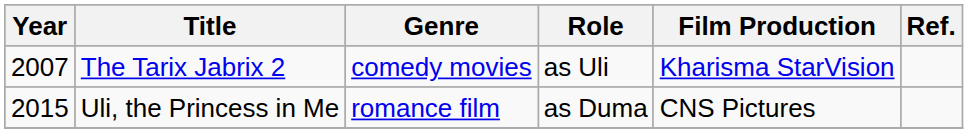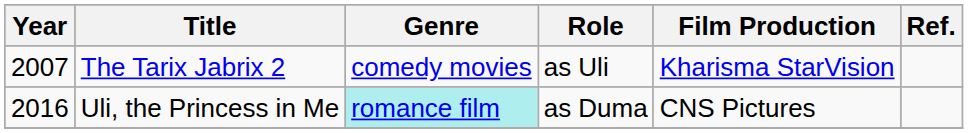 <table class="wikitable" style="font-size: 95%;">
 <tr>
 <th>Year</th>
 <th>Title</th>
 <th>Genre</th>
 <th>Role</th>
 <th>Film Production</th>
 <th>Ref.</th>
 </tr>
 <tr>
 <td>2007</td>
 <td><a href='#'>The Tarix Jabrix 2</a></td>
 <td><a href='#'>comedy movies</a></td>
 <td>as Uli</td>
 <td><a href='#'>Kharisma StarVision</a></td>
 <td></td>
 </tr>
 <tr>
-<td>2015</td>
+<td>2016</td>
 <td>Uli, the Princess in Me</td>
-<td><a href='#'>romance film</a></td>
+<td style="background: paleturquoise;"><a href='#'>romance film</a></td>
 <td>as Duma</td>
 <td>CNS Pictures</td>
 <td></td>
 </tr>
 <tr>
 </tr>
 </table>
